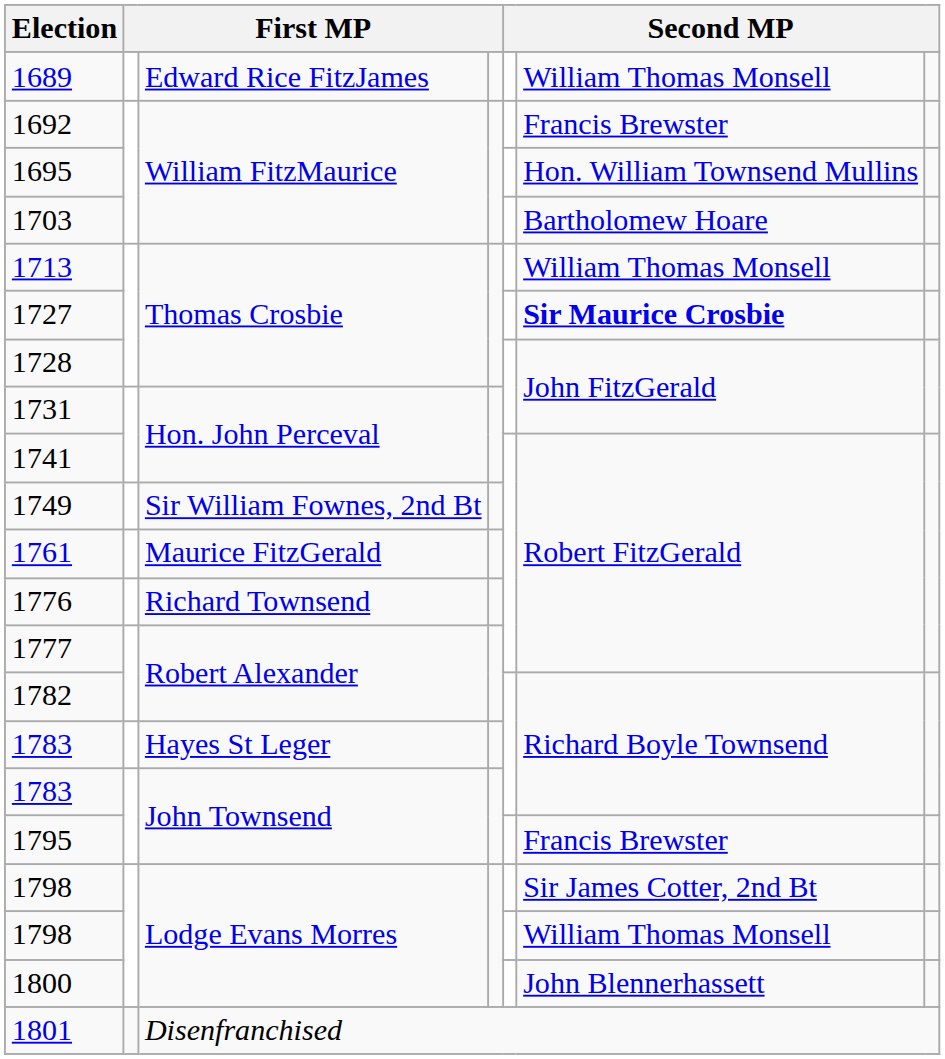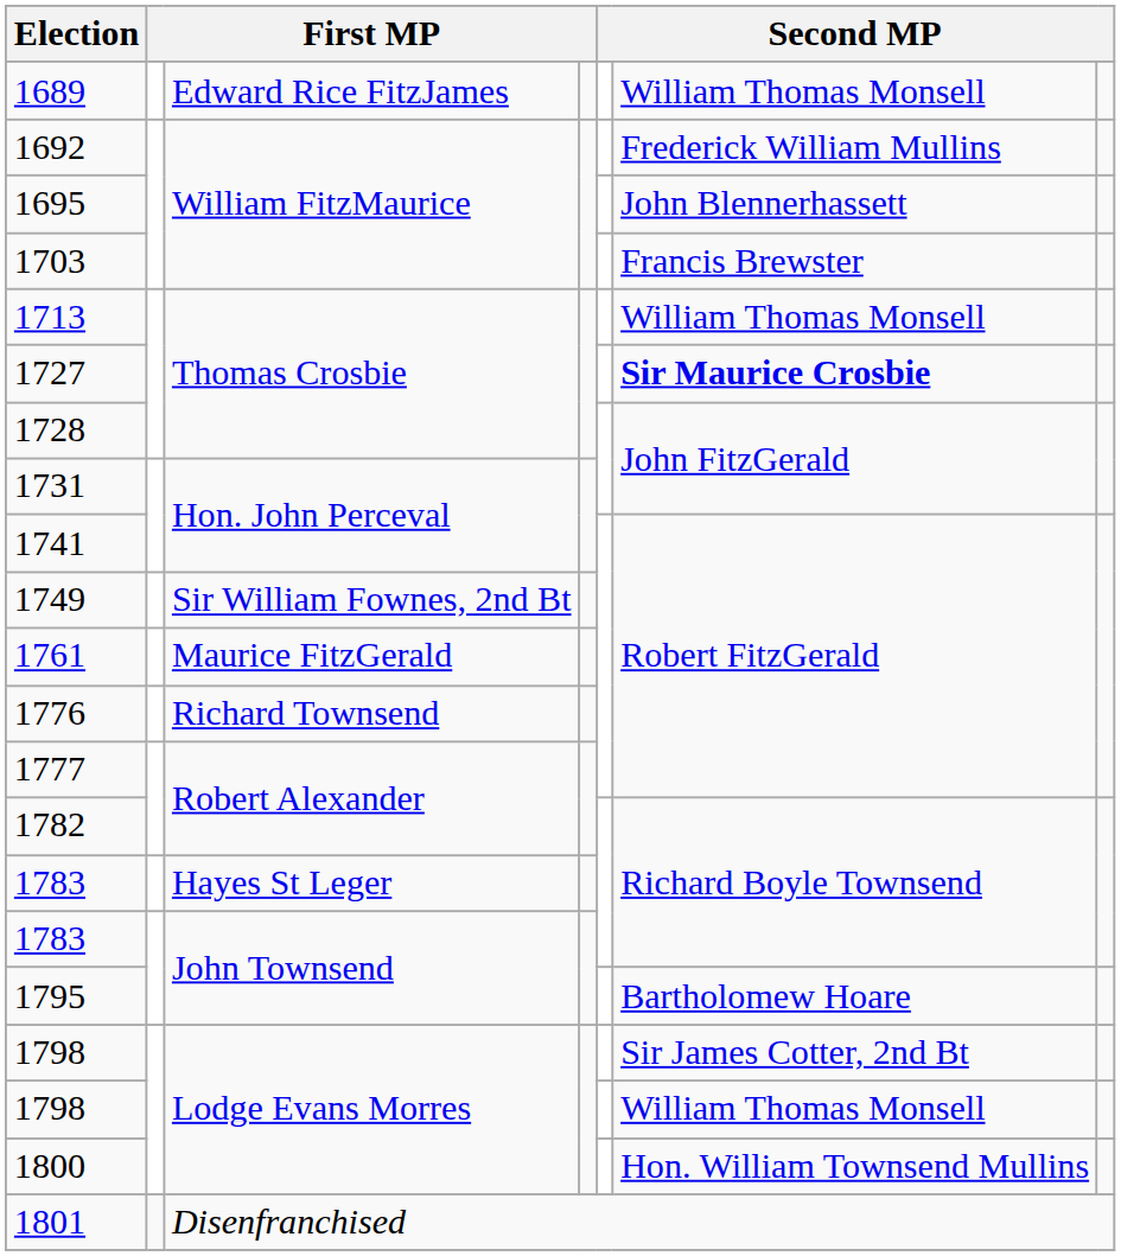 <table class="wikitable">
 <tr>
 <th>Election</th>
 <th colspan=3>First MP</th>
 <th colspan=3>Second MP</th>
 </tr>
 <tr>
 <td><a href='#'>1689</a></td>
 <td style="background-color: white"></td>
 <td><a href='#'>Edward Rice FitzJames</a></td>
 <td></td>
 <td style="background-color: white"></td>
 <td><a href='#'>William Thomas Monsell</a></td>
 <td></td>
 </tr>
 <tr>
 <td>1692</td>
 <td rowspan="3" style="background-color: white"></td>
 <td rowspan="3"><a href='#'>William FitzMaurice</a></td>
 <td rowspan="3"></td>
 <td style="background-color: white"></td>
-<td><a href='#'>Francis Brewster</a></td>
+<td><a href='#'>Frederick William Mullins</a></td>
 <td></td>
 </tr>
 <tr>
 <td>1695</td>
 <td style="background-color: white"></td>
-<td><a href='#'>Hon. William Townsend Mullins</a></td>
+<td><a href='#'>John Blennerhassett</a></td>
 <td></td>
 </tr>
 <tr>
 <td>1703</td>
 <td style="background-color: white"></td>
-<td><a href='#'>Bartholomew Hoare</a></td>
+<td><a href='#'>Francis Brewster</a></td>
 <td></td>
 </tr>
 <tr>
 <td><a href='#'>1713</a></td>
 <td rowspan="3" style="background-color: white"></td>
 <td rowspan="3"><a href='#'>Thomas Crosbie</a></td>
 <td rowspan="3"></td>
 <td style="background-color: white"></td>
 <td><a href='#'>William Thomas Monsell</a></td>
 <td></td>
 </tr>
 <tr>
 <td>1727</td>
 <td style="background-color: white"></td>
 <td><strong><a href='#'>Sir Maurice Crosbie</a></strong></td>
 <td></td>
 </tr>
 <tr>
 <td>1728</td>
 <td rowspan="2" style="background-color: white"></td>
 <td rowspan="2"><a href='#'>John FitzGerald</a></td>
 <td rowspan="2"></td>
 </tr>
 <tr>
 <td>1731</td>
 <td rowspan="2" style="background-color: white"></td>
 <td rowspan="2"><a href='#'>Hon. John Perceval</a></td>
 <td rowspan="2"></td>
 </tr>
 <tr>
 <td>1741</td>
 <td rowspan="5" style="background-color: white"></td>
 <td rowspan="5"><a href='#'>Robert FitzGerald</a></td>
 <td rowspan="5"></td>
 </tr>
 <tr>
 <td>1749</td>
 <td style="background-color: white"></td>
 <td><a href='#'>Sir William Fownes, 2nd Bt</a></td>
 <td></td>
 </tr>
 <tr>
 <td><a href='#'>1761</a></td>
 <td style="background-color: white"></td>
 <td><a href='#'>Maurice FitzGerald</a></td>
 <td></td>
 </tr>
 <tr>
 <td>1776</td>
 <td style="background-color: white"></td>
 <td><a href='#'>Richard Townsend</a></td>
 <td></td>
 </tr>
 <tr>
 <td>1777</td>
 <td rowspan="2" style="background-color: white"></td>
 <td rowspan="2"><a href='#'>Robert Alexander</a></td>
 <td rowspan="2"></td>
 </tr>
 <tr>
 <td>1782</td>
 <td rowspan="3" style="background-color: white"></td>
 <td rowspan="3"><a href='#'>Richard Boyle Townsend</a></td>
 <td rowspan="3"></td>
 </tr>
 <tr>
 <td><a href='#'>1783</a></td>
 <td style="background-color: white"></td>
 <td><a href='#'>Hayes St Leger</a></td>
 <td></td>
 </tr>
 <tr>
 <td><a href='#'>1783</a></td>
 <td rowspan="2" style="background-color: white"></td>
 <td rowspan="2"><a href='#'>John Townsend</a></td>
 <td rowspan="2"></td>
 </tr>
 <tr>
 <td>1795</td>
 <td style="background-color: white"></td>
-<td><a href='#'>Francis Brewster</a></td>
+<td><a href='#'>Bartholomew Hoare</a></td>
 <td></td>
 </tr>
 <tr>
 <td>1798</td>
 <td rowspan="3" style="background-color: white"></td>
 <td rowspan="3"><a href='#'>Lodge Evans Morres</a></td>
 <td rowspan="3"></td>
 <td style="background-color: white"></td>
 <td><a href='#'>Sir James Cotter, 2nd Bt</a></td>
 <td></td>
 </tr>
 <tr>
 <td>1798</td>
 <td style="background-color: white"></td>
 <td><a href='#'>William Thomas Monsell</a></td>
 <td></td>
 </tr>
 <tr>
 <td>1800</td>
 <td style="background-color: white"></td>
-<td><a href='#'>John Blennerhassett</a></td>
+<td><a href='#'>Hon. William Townsend Mullins</a></td>
 <td></td>
 </tr>
 <tr>
 <td><a href='#'>1801</a></td>
 <td></td>
 <td colspan="5"><em>Disenfranchised</em></td>
 </tr>
 </table>
